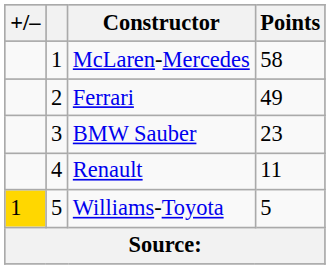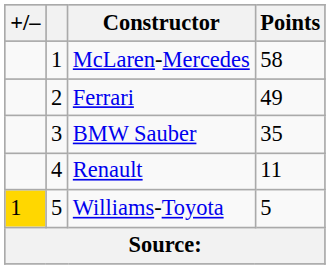 <table class="wikitable" style="font-size: 85%;">
 <tr>
 <th>+/–</th>
 <th></th>
 <th>Constructor</th>
 <th>Points</th>
 </tr>
 <tr>
 <td></td>
 <td align="center">1</td>
 <td> <a href='#'>McLaren</a>-<a href='#'>Mercedes</a></td>
 <td>58</td>
 </tr>
 <tr>
 <td></td>
 <td align="center">2</td>
 <td> <a href='#'>Ferrari</a></td>
 <td>49</td>
 </tr>
 <tr>
 <td></td>
 <td align="center">3</td>
 <td> <a href='#'>BMW Sauber</a></td>
-<td>23</td>
+<td>35</td>
 </tr>
 <tr>
 <td></td>
 <td align="center">4</td>
 <td> <a href='#'>Renault</a></td>
 <td>11</td>
 </tr>
 <tr>
 <td style="background: gold;"> 1</td>
 <td align="center">5</td>
 <td> <a href='#'>Williams</a>-<a href='#'>Toyota</a></td>
 <td>5</td>
 </tr>
 <tr>
 <th colspan=4>Source:</th>
 </tr>
 </table>
